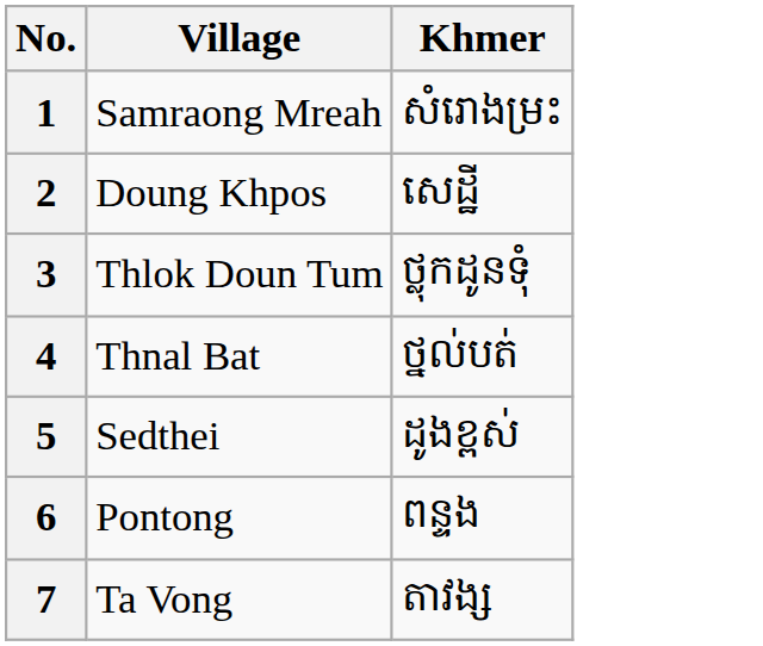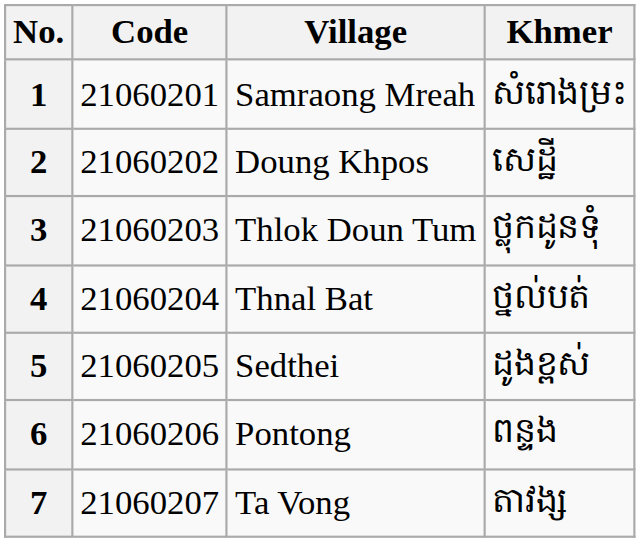 <table class="wikitable sortable mw-collapsible">
 <tr>
 <th>No.</th>
+<th>Code</th>
 <th>Village</th>
 <th>Khmer</th>
 </tr>
 <tr>
 <th>1</th>
+<td>21060201</td>
 <td>Samraong Mreah</td>
 <td>សំរោងម្រះ</td>
 </tr>
 <tr>
 <th>2</th>
+<td>21060202</td>
 <td>Doung Khpos</td>
 <td>សេដ្ឋី</td>
 </tr>
 <tr>
 <th>3</th>
+<td>21060203</td>
 <td>Thlok Doun Tum</td>
 <td>ថ្លុកដូនទុំ</td>
 </tr>
 <tr>
 <th>4</th>
+<td>21060204</td>
 <td>Thnal Bat</td>
 <td>ថ្នល់បត់</td>
 </tr>
 <tr>
 <th>5</th>
+<td>21060205</td>
 <td>Sedthei</td>
 <td>ដូងខ្ពស់</td>
 </tr>
 <tr>
 <th>6</th>
+<td>21060206</td>
 <td>Pontong</td>
 <td>ពន្ទង</td>
 </tr>
 <tr>
 <th>7</th>
+<td>21060207</td>
 <td>Ta Vong</td>
 <td>តាវង្ស</td>
 </tr>
 </table>
